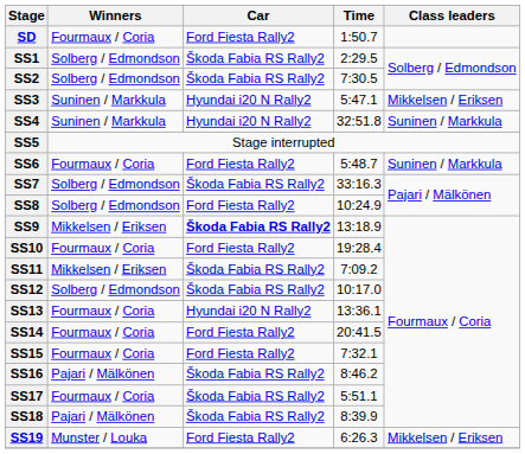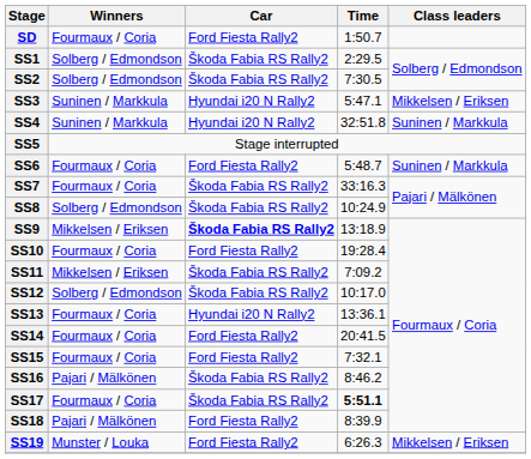 <table class="wikitable" style="font-size:85%">
 <tr>
 <th>Stage</th>
 <th>Winners</th>
 <th>Car</th>
 <th>Time</th>
 <th>Class leaders</th>
 </tr>
 <tr>
 <th><a href='#'>SD</a></th>
 <td><a href='#'>Fourmaux</a> / <a href='#'>Coria</a></td>
 <td><a href='#'>Ford Fiesta Rally2</a></td>
 <td align="center">1:50.7</td>
 <td></td>
 </tr>
 <tr>
 <th>SS1</th>
 <td><a href='#'>Solberg</a> / <a href='#'>Edmondson</a></td>
 <td><a href='#'>Škoda Fabia RS Rally2</a></td>
 <td align="center">2:29.5</td>
 <td rowspan="2"><a href='#'>Solberg</a> / <a href='#'>Edmondson</a></td>
 </tr>
 <tr>
 <th>SS2</th>
 <td><a href='#'>Solberg</a> / <a href='#'>Edmondson</a></td>
 <td><a href='#'>Škoda Fabia RS Rally2</a></td>
 <td align="center">7:30.5</td>
 </tr>
 <tr>
 <th>SS3</th>
 <td><a href='#'>Suninen</a> / <a href='#'>Markkula</a></td>
 <td><a href='#'>Hyundai i20 N Rally2</a></td>
 <td align="center">5:47.1</td>
 <td><a href='#'>Mikkelsen</a> / <a href='#'>Eriksen</a></td>
 </tr>
 <tr>
 <th>SS4</th>
 <td><a href='#'>Suninen</a> / <a href='#'>Markkula</a></td>
 <td><a href='#'>Hyundai i20 N Rally2</a></td>
 <td align="center">32:51.8</td>
 <td><a href='#'>Suninen</a> / <a href='#'>Markkula</a></td>
 </tr>
 <tr>
 <th>SS5</th>
 <td colspan="4" align="center">Stage interrupted</td>
 </tr>
 <tr>
 <th>SS6</th>
 <td><a href='#'>Fourmaux</a> / <a href='#'>Coria</a></td>
 <td><a href='#'>Ford Fiesta Rally2</a></td>
 <td align="center">5:48.7</td>
 <td><a href='#'>Suninen</a> / <a href='#'>Markkula</a></td>
 </tr>
 <tr>
 <th>SS7</th>
-<td><a href='#'>Solberg</a> / <a href='#'>Edmondson</a></td>
+<td><a href='#'>Fourmaux</a> / <a href='#'>Coria</a></td>
 <td><a href='#'>Škoda Fabia RS Rally2</a></td>
 <td align="center">33:16.3</td>
 <td rowspan="2"><a href='#'>Pajari</a> / <a href='#'>Mälkönen</a></td>
 </tr>
 <tr>
 <th>SS8</th>
 <td><a href='#'>Solberg</a> / <a href='#'>Edmondson</a></td>
-<td><a href='#'>Ford Fiesta Rally2</a></td>
+<td><a href='#'>Škoda Fabia RS Rally2</a></td>
 <td align="center">10:24.9</td>
 </tr>
 <tr>
 <th>SS9</th>
 <td><a href='#'>Mikkelsen</a> / <a href='#'>Eriksen</a></td>
 <td><strong><a href='#'>Škoda Fabia RS Rally2</a></strong></td>
 <td align="center">13:18.9</td>
 <td rowspan="10"><a href='#'>Fourmaux</a> / <a href='#'>Coria</a></td>
 </tr>
 <tr>
 <th>SS10</th>
 <td><a href='#'>Fourmaux</a> / <a href='#'>Coria</a></td>
 <td><a href='#'>Ford Fiesta Rally2</a></td>
 <td align="center">19:28.4</td>
 </tr>
 <tr>
 <th>SS11</th>
 <td><a href='#'>Mikkelsen</a> / <a href='#'>Eriksen</a></td>
 <td><a href='#'>Škoda Fabia RS Rally2</a></td>
 <td align="center">7:09.2</td>
 </tr>
 <tr>
 <th>SS12</th>
 <td><a href='#'>Solberg</a> / <a href='#'>Edmondson</a></td>
 <td><a href='#'>Škoda Fabia RS Rally2</a></td>
 <td align="center">10:17.0</td>
 </tr>
 <tr>
 <th>SS13</th>
 <td><a href='#'>Fourmaux</a> / <a href='#'>Coria</a></td>
 <td><a href='#'>Hyundai i20 N Rally2</a></td>
 <td align="center">13:36.1</td>
 </tr>
 <tr>
 <th>SS14</th>
 <td><a href='#'>Fourmaux</a> / <a href='#'>Coria</a></td>
 <td><a href='#'>Ford Fiesta Rally2</a></td>
 <td align="center">20:41.5</td>
 </tr>
 <tr>
 <th>SS15</th>
 <td><a href='#'>Fourmaux</a> / <a href='#'>Coria</a></td>
 <td><a href='#'>Ford Fiesta Rally2</a></td>
 <td align="center">7:32.1</td>
 </tr>
 <tr>
 <th>SS16</th>
 <td><a href='#'>Pajari</a> / <a href='#'>Mälkönen</a></td>
 <td><a href='#'>Škoda Fabia RS Rally2</a></td>
 <td align="center">8:46.2</td>
 </tr>
 <tr>
 <th>SS17</th>
 <td><a href='#'>Fourmaux</a> / <a href='#'>Coria</a></td>
 <td><a href='#'>Škoda Fabia RS Rally2</a></td>
-<td align="center">5:51.1</td>
+<td align="center"><strong>5:51.1</strong></td>
 </tr>
 <tr>
 <th>SS18</th>
 <td><a href='#'>Pajari</a> / <a href='#'>Mälkönen</a></td>
-<td><a href='#'>Škoda Fabia RS Rally2</a></td>
+<td><a href='#'>Ford Fiesta Rally2</a></td>
 <td align="center">8:39.9</td>
 </tr>
 <tr>
 <th><a href='#'>SS19</a></th>
 <td><a href='#'>Munster</a> / <a href='#'>Louka</a></td>
 <td><a href='#'>Ford Fiesta Rally2</a></td>
 <td align="center">6:26.3</td>
 <td><a href='#'>Mikkelsen</a> / <a href='#'>Eriksen</a></td>
 </tr>
 <tr>
 </tr>
 </table>
